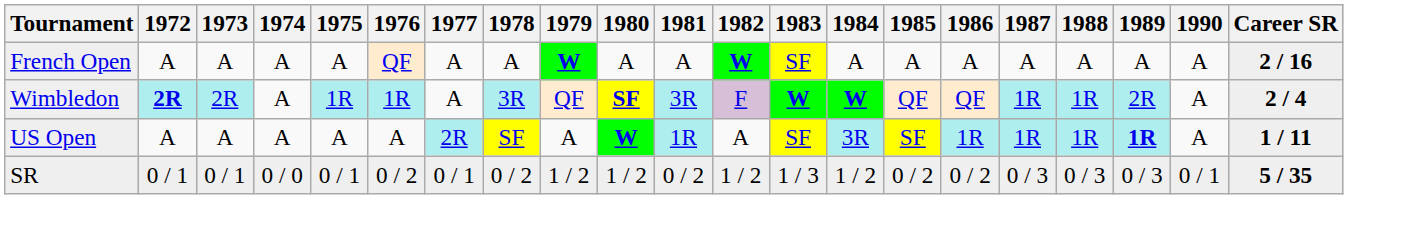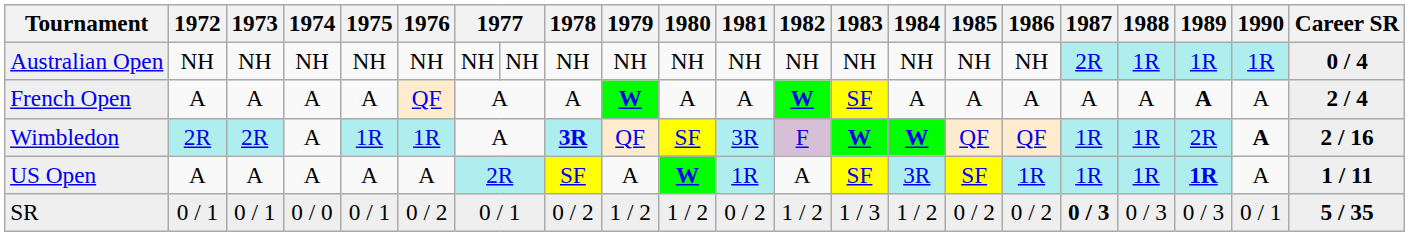 <table class="wikitable" style=font-size:97%>
 <tr bgcolor="#efefef">
 <th>Tournament</th>
 <th>1972</th>
 <th>1973</th>
 <th>1974</th>
 <th>1975</th>
 <th>1976</th>
 <th colspan="2">1977</th>
 <th>1978</th>
 <th>1979</th>
 <th>1980</th>
 <th>1981</th>
 <th>1982</th>
 <th>1983</th>
 <th>1984</th>
 <th>1985</th>
 <th>1986</th>
 <th>1987</th>
 <th>1988</th>
 <th>1989</th>
 <th>1990</th>
 <th>Career SR</th>
 </tr>
 <tr>
+<td style="background:#EFEFEF;"><a href='#'>Australian Open</a></td>
+<td align="center">NH</td>
+<td align="center">NH</td>
+<td align="center">NH</td>
+<td align="center">NH</td>
+<td align="center">NH</td>
+<td align="center">NH</td>
+<td align="center">NH</td>
+<td align="center">NH</td>
+<td align="center">NH</td>
+<td align="center">NH</td>
+<td align="center">NH</td>
+<td align="center">NH</td>
+<td align="center">NH</td>
+<td align="center">NH</td>
+<td align="center">NH</td>
+<td align="center">NH</td>
+<td align="center" style="background:#afeeee;"><a href='#'>2R</a></td>
+<td align="center" style="background:#afeeee;"><a href='#'>1R</a></td>
+<td align="center" style="background:#afeeee;"><a href='#'>1R</a></td>
+<td align="center" style="background:#afeeee;"><a href='#'>1R</a></td>
+<td align="center" style="background:#EFEFEF;"><strong>0 / 4</strong></td>
+</tr>
+<tr>
 <td style="background:#EFEFEF;"><a href='#'>French Open</a></td>
 <td align="center">A</td>
 <td align="center">A</td>
 <td align="center">A</td>
 <td align="center">A</td>
 <td align="center" style="background:#ffebcd;"><a href='#'>QF</a></td>
 <td colspan="2" align="center">A</td>
 <td align="center">A</td>
 <td align="center" style="background:#00ff00;"><a href='#'><strong>W</strong></a></td>
 <td align="center">A</td>
 <td align="center">A</td>
 <td align="center" style="background:#00ff00;"><a href='#'><strong>W</strong></a></td>
 <td align="center" style="background:yellow;"><a href='#'>SF</a></td>
 <td align="center">A</td>
 <td align="center">A</td>
 <td align="center">A</td>
 <td align="center">A</td>
 <td align="center">A</td>
+<td align="center"><strong>A</strong></td>
 <td align="center">A</td>
-<td align="center">A</td>
-<td align="center" style="background:#EFEFEF;"><strong>2 / 16</strong></td>
+<td align="center" style="background:#EFEFEF;"><strong>2 / 4</strong></td>
 </tr>
 <tr>
 <td style="background:#EFEFEF;"><a href='#'>Wimbledon</a></td>
-<td align="center" style="background:#afeeee;"><strong><a href='#'>2R</a></strong></td>
+<td align="center" style="background:#afeeee;"><a href='#'>2R</a></td>
 <td align="center" style="background:#afeeee;"><a href='#'>2R</a></td>
 <td align="center">A</td>
 <td align="center" style="background:#afeeee;"><a href='#'>1R</a></td>
 <td align="center" style="background:#afeeee;"><a href='#'>1R</a></td>
 <td colspan="2" align="center">A</td>
-<td align="center" style="background:#afeeee;"><a href='#'>3R</a></td>
+<td align="center" style="background:#afeeee;"><strong><a href='#'>3R</a></strong></td>
 <td align="center" style="background:#ffebcd;"><a href='#'>QF</a></td>
-<td align="center" style="background:yellow;"><strong><a href='#'>SF</a></strong></td>
+<td align="center" style="background:yellow;"><a href='#'>SF</a></td>
 <td align="center" style="background:#afeeee;"><a href='#'>3R</a></td>
 <td align="center" style="background:#D8BFD8;"><a href='#'>F</a></td>
 <td align="center" style="background:#00ff00;"><a href='#'><strong>W</strong></a></td>
 <td align="center" style="background:#00ff00;"><a href='#'><strong>W</strong></a></td>
 <td align="center" style="background:#ffebcd;"><a href='#'>QF</a></td>
 <td align="center" style="background:#ffebcd;"><a href='#'>QF</a></td>
 <td align="center" style="background:#afeeee;"><a href='#'>1R</a></td>
 <td align="center" style="background:#afeeee;"><a href='#'>1R</a></td>
 <td align="center" style="background:#afeeee;"><a href='#'>2R</a></td>
-<td align="center">A</td>
-<td align="center" style="background:#EFEFEF;"><strong>2 / 4</strong></td>
+<td align="center"><strong>A</strong></td>
+<td align="center" style="background:#EFEFEF;"><strong>2 / 16</strong></td>
 </tr>
 <tr>
 <td style="background:#EFEFEF;"><a href='#'>US Open</a></td>
 <td align="center">A</td>
 <td align="center">A</td>
 <td align="center">A</td>
 <td align="center">A</td>
 <td align="center">A</td>
 <td colspan="2" align="center" style="background:#afeeee;"><a href='#'>2R</a></td>
 <td align="center" style="background:yellow;"><a href='#'>SF</a></td>
 <td align="center">A</td>
 <td align="center" style="background:#00ff00;"><a href='#'><strong>W</strong></a></td>
 <td align="center" style="background:#afeeee;"><a href='#'>1R</a></td>
 <td align="center">A</td>
 <td align="center" style="background:yellow;"><a href='#'>SF</a></td>
 <td align="center" style="background:#afeeee;"><a href='#'>3R</a></td>
 <td align="center" style="background:yellow;"><a href='#'>SF</a></td>
 <td align="center" style="background:#afeeee;"><a href='#'>1R</a></td>
 <td align="center" style="background:#afeeee;"><a href='#'>1R</a></td>
 <td align="center" style="background:#afeeee;"><a href='#'>1R</a></td>
 <td align="center" style="background:#afeeee;"><strong><a href='#'>1R</a></strong></td>
 <td align="center">A</td>
 <td align="center" style="background:#EFEFEF;"><strong>1 / 11</strong></td>
 </tr>
 <tr>
 <td style="background:#EFEFEF;">SR</td>
 <td align="center" style="background:#EFEFEF;">0 / 1</td>
 <td align="center" style="background:#EFEFEF;">0 / 1</td>
 <td align="center" style="background:#EFEFEF;">0 / 0</td>
 <td align="center" style="background:#EFEFEF;">0 / 1</td>
 <td align="center" style="background:#EFEFEF;">0 / 2</td>
 <td colspan="2" align="center" style="background:#EFEFEF;">0 / 1</td>
 <td align="center" style="background:#EFEFEF;">0 / 2</td>
 <td align="center" style="background:#EFEFEF;">1 / 2</td>
 <td align="center" style="background:#EFEFEF;">1 / 2</td>
 <td align="center" style="background:#EFEFEF;">0 / 2</td>
 <td align="center" style="background:#EFEFEF;">1 / 2</td>
 <td align="center" style="background:#EFEFEF;">1 / 3</td>
 <td align="center" style="background:#EFEFEF;">1 / 2</td>
 <td align="center" style="background:#EFEFEF;">0 / 2</td>
 <td align="center" style="background:#EFEFEF;">0 / 2</td>
-<td align="center" style="background:#EFEFEF;">0 / 3</td>
+<td align="center" style="background:#EFEFEF;"><strong>0 / 3</strong></td>
 <td align="center" style="background:#EFEFEF;">0 / 3</td>
 <td align="center" style="background:#EFEFEF;">0 / 3</td>
 <td align="center" style="background:#EFEFEF;">0 / 1</td>
 <td align="center" style="background:#EFEFEF;"><strong>5 / 35</strong></td>
 </tr>
 </table>
